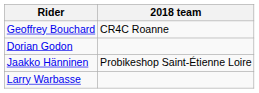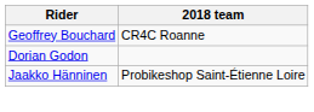 <table class="wikitable">
 <tr>
 <th>Rider</th>
 <th>2018 team</th>
 </tr>
 <tr>
 <td><a href='#'>Geoffrey Bouchard</a></td>
 <td>CR4C Roanne</td>
 </tr>
 <tr>
 <td><a href='#'>Dorian Godon</a></td>
 <td></td>
 </tr>
 <tr>
 <td><a href='#'>Jaakko Hänninen</a></td>
 <td>Probikeshop Saint-Étienne Loire</td>
 </tr>
-<tr>
-<td><a href='#'>Larry Warbasse</a></td>
-<td></td>
-</tr>
 </table>
